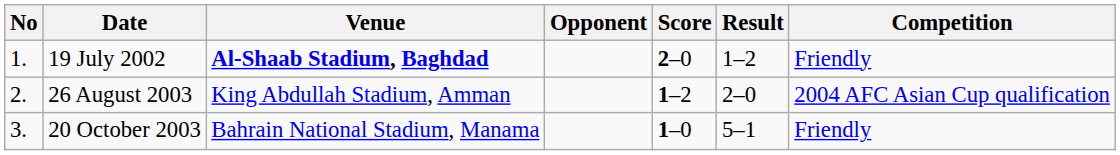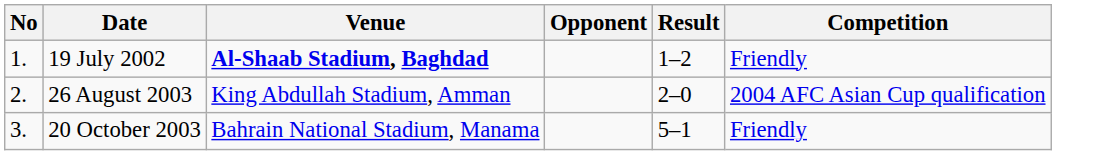 <table class="wikitable" style="font-size:100%;">
 <tr>
 <th>No</th>
 <th>Date</th>
 <th>Venue</th>
 <th>Opponent</th>
-<th>Score</th>
 <th>Result</th>
 <th>Competition</th>
 </tr>
 <tr>
 <td>1.</td>
 <td>19 July 2002</td>
 <td><strong><a href='#'>Al-Shaab Stadium</a>, <a href='#'>Baghdad</a></strong></td>
 <td></td>
-<td><strong>2</strong>–0</td>
 <td>1–2</td>
 <td><a href='#'>Friendly</a></td>
 </tr>
 <tr>
 <td>2.</td>
 <td>26 August 2003</td>
 <td><a href='#'>King Abdullah Stadium</a>, <a href='#'>Amman</a></td>
 <td></td>
-<td><strong>1</strong>–2</td>
 <td>2–0</td>
 <td><a href='#'>2004 AFC Asian Cup qualification</a></td>
 </tr>
 <tr>
 <td>3.</td>
 <td>20 October 2003</td>
 <td><a href='#'>Bahrain National Stadium</a>, <a href='#'>Manama</a></td>
 <td></td>
-<td><strong>1</strong>–0</td>
 <td>5–1</td>
 <td><a href='#'>Friendly</a></td>
 </tr>
 </table>
